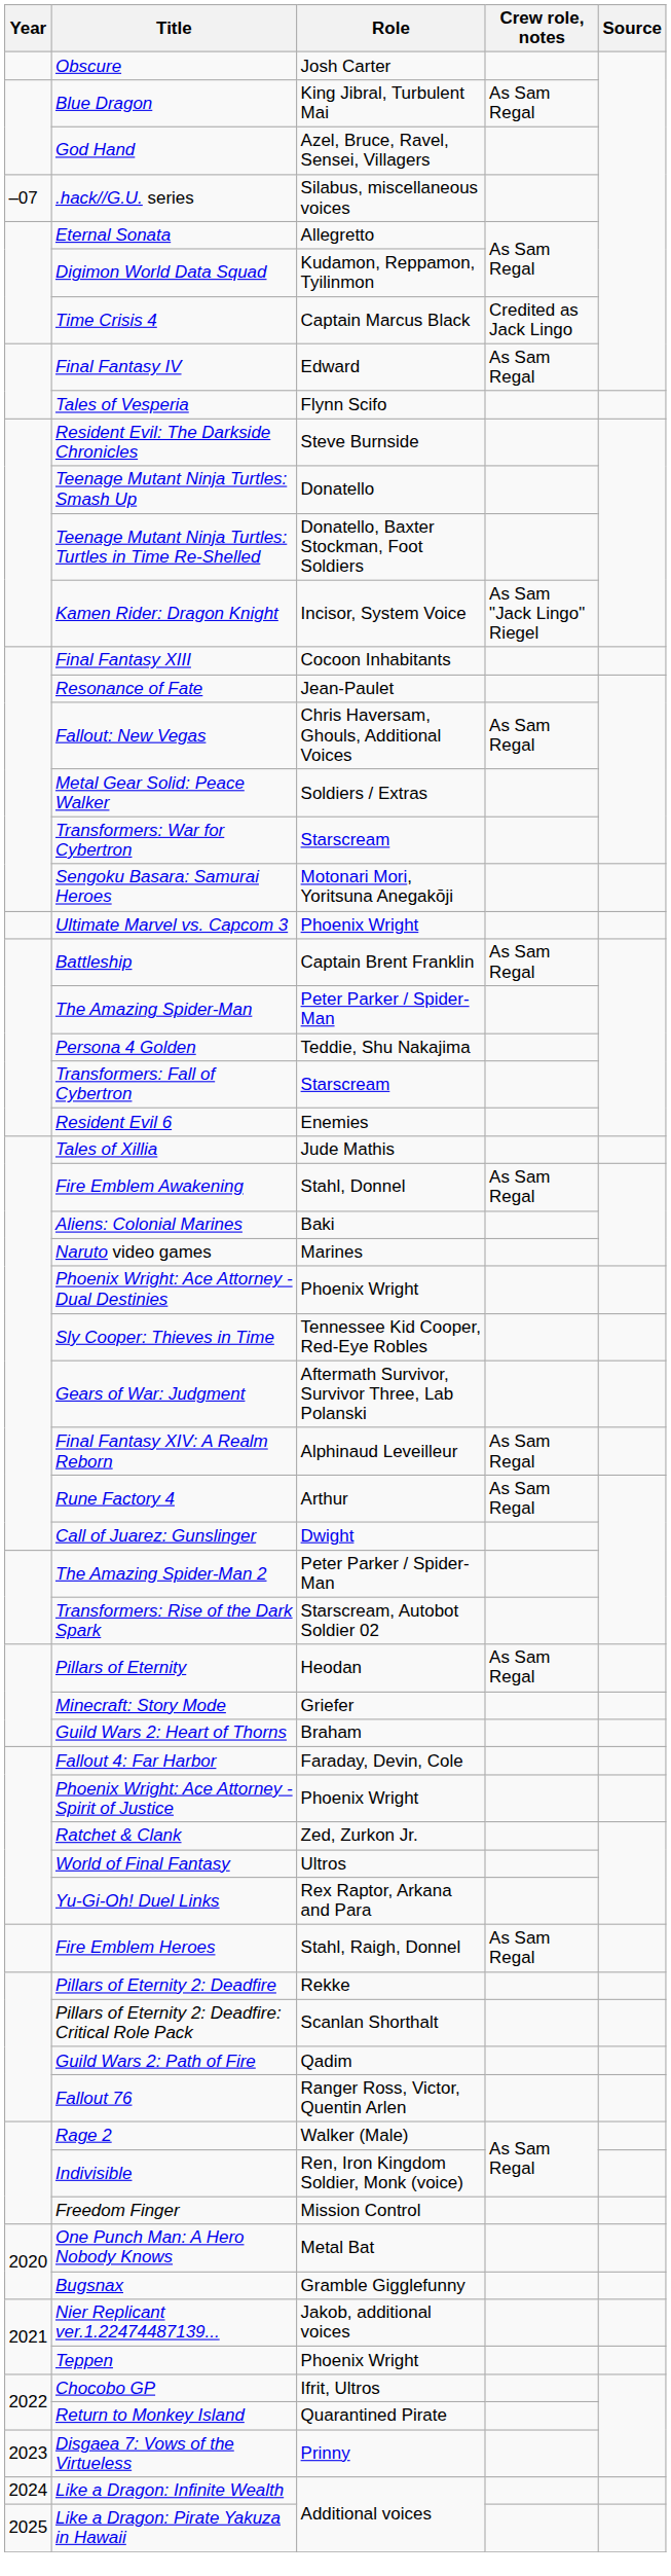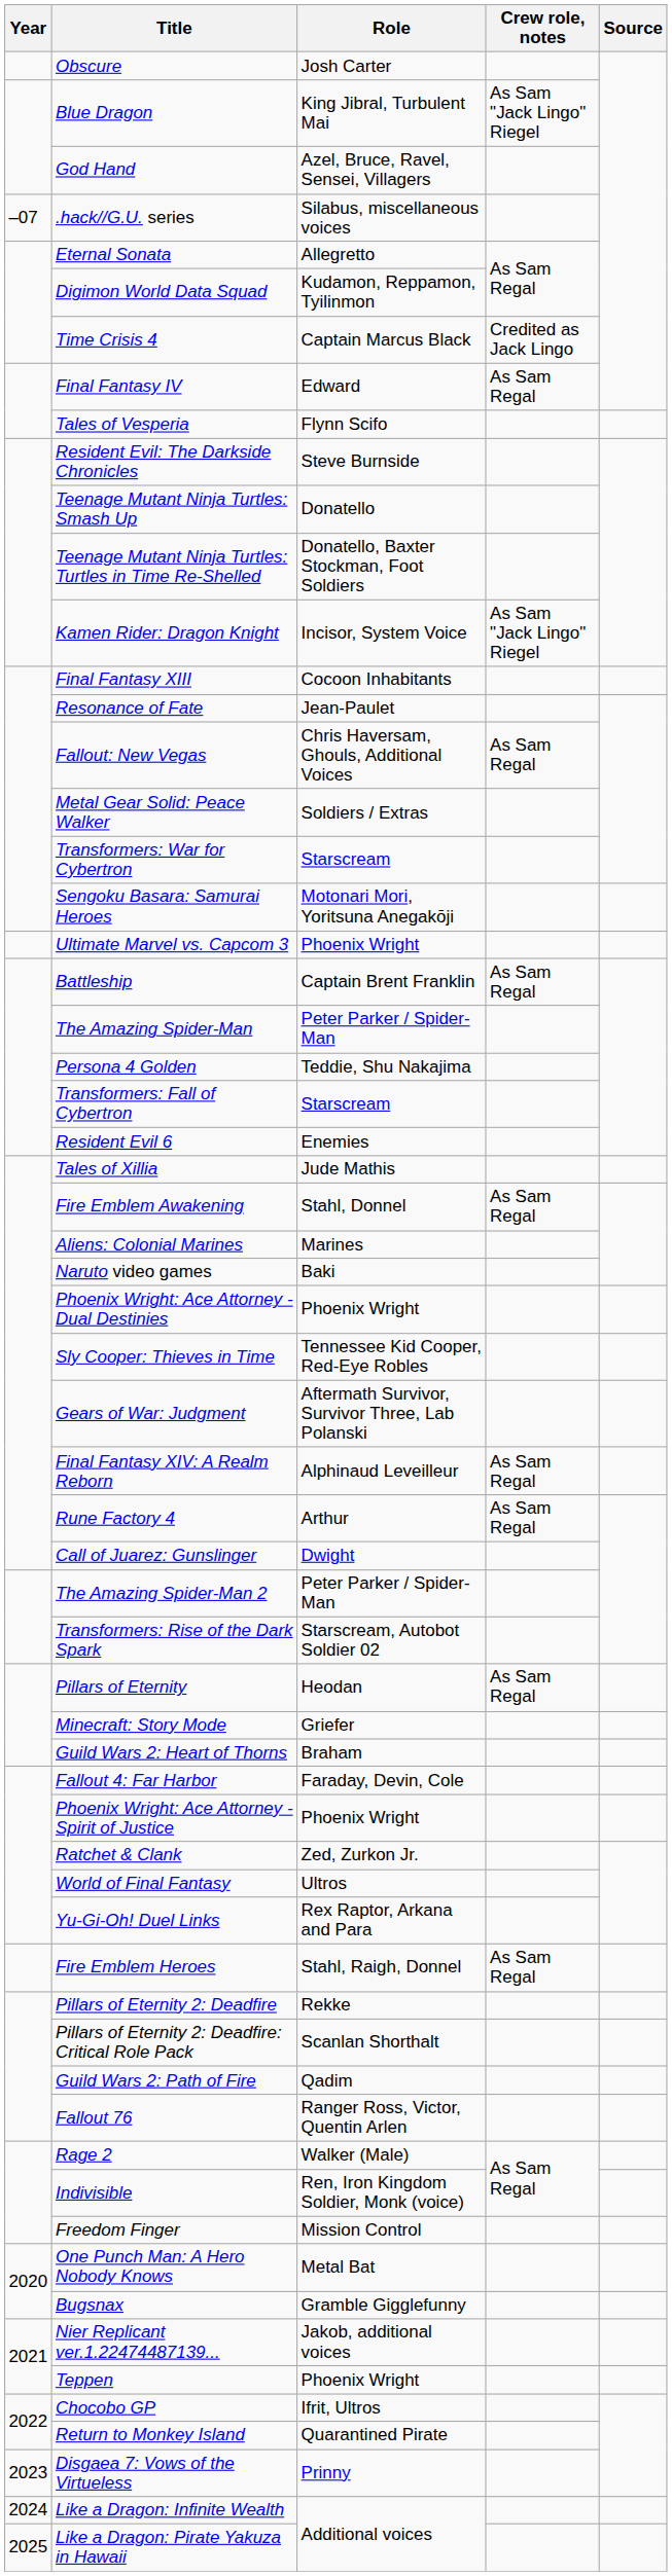 <table class="wikitable sortable plainrowheaders">
 <tr>
 <th>Year</th>
 <th>Title</th>
 <th>Role</th>
 <th class="unsortable">Crew role, notes</th>
 <th class="unsortable">Source</th>
 </tr>
 <tr>
 <td></td>
 <td><em><a href='#'>Obscure</a></em></td>
 <td>Josh Carter</td>
 <td></td>
 <td rowspan="8"></td>
 </tr>
 <tr>
 <td rowspan="2"></td>
 <td><em><a href='#'>Blue Dragon</a></em></td>
 <td>King Jibral, Turbulent Mai</td>
-<td>As Sam Regal</td>
+<td>As Sam "Jack Lingo" Riegel</td>
 </tr>
 <tr>
 <td><em><a href='#'>God Hand</a></em></td>
 <td>Azel, Bruce, Ravel, Sensei, Villagers</td>
 <td></td>
 </tr>
 <tr>
 <td>–07</td>
 <td><em><a href='#'>.hack//G.U.</a></em> series</td>
 <td>Silabus, miscellaneous voices</td>
 <td></td>
 </tr>
 <tr>
 <td rowspan="3"></td>
 <td><em><a href='#'>Eternal Sonata</a></em></td>
 <td>Allegretto</td>
 <td rowspan="2">As Sam Regal</td>
 </tr>
 <tr>
 <td><em><a href='#'>Digimon World Data Squad</a></em></td>
 <td>Kudamon, Reppamon, Tyilinmon</td>
 </tr>
 <tr>
 <td><em><a href='#'>Time Crisis 4</a></em></td>
 <td>Captain Marcus Black</td>
 <td>Credited as Jack Lingo</td>
 </tr>
 <tr>
 <td rowspan="2"></td>
 <td><em><a href='#'>Final Fantasy IV</a></em></td>
 <td>Edward</td>
 <td>As Sam Regal</td>
 </tr>
 <tr>
 <td><em><a href='#'>Tales of Vesperia</a></em></td>
 <td>Flynn Scifo</td>
 <td></td>
 <td></td>
 </tr>
 <tr>
 <td rowspan="4"></td>
 <td><em><a href='#'>Resident Evil: The Darkside Chronicles</a></em></td>
 <td>Steve Burnside</td>
 <td></td>
 <td rowspan="4"></td>
 </tr>
 <tr>
 <td><em><a href='#'>Teenage Mutant Ninja Turtles: Smash Up</a></em></td>
 <td>Donatello</td>
 <td></td>
 </tr>
 <tr>
 <td><em><a href='#'>Teenage Mutant Ninja Turtles: Turtles in Time Re-Shelled</a></em></td>
 <td>Donatello, Baxter Stockman, Foot Soldiers</td>
 <td></td>
 </tr>
 <tr>
 <td><em><a href='#'>Kamen Rider: Dragon Knight</a></em></td>
 <td>Incisor, System Voice</td>
 <td>As Sam "Jack Lingo" Riegel</td>
 </tr>
 <tr>
 <td rowspan="6"></td>
 <td><em><a href='#'>Final Fantasy XIII</a></em></td>
 <td>Cocoon Inhabitants</td>
 <td></td>
 <td></td>
 </tr>
 <tr>
 <td><em><a href='#'>Resonance of Fate</a></em></td>
 <td>Jean-Paulet</td>
 <td></td>
 <td rowspan="4"></td>
 </tr>
 <tr>
 <td><em><a href='#'>Fallout: New Vegas</a></em></td>
 <td>Chris Haversam, Ghouls, Additional Voices</td>
 <td>As Sam Regal</td>
 </tr>
 <tr>
 <td><em><a href='#'>Metal Gear Solid: Peace Walker</a></em></td>
 <td>Soldiers /  Extras</td>
 <td></td>
 </tr>
 <tr>
 <td><em><a href='#'>Transformers: War for Cybertron</a></em></td>
 <td><a href='#'>Starscream</a></td>
 <td></td>
 </tr>
 <tr>
 <td><em><a href='#'>Sengoku Basara: Samurai Heroes</a></em></td>
 <td><a href='#'>Motonari Mori</a>, Yoritsuna Anegakōji</td>
 <td></td>
 <td></td>
 </tr>
 <tr>
 <td></td>
 <td><em><a href='#'>Ultimate Marvel vs. Capcom 3</a></em></td>
 <td><a href='#'>Phoenix Wright</a></td>
 <td></td>
 <td></td>
 </tr>
 <tr>
 <td rowspan="5"></td>
 <td><em><a href='#'>Battleship</a></em></td>
 <td>Captain Brent Franklin</td>
 <td>As Sam Regal</td>
 <td rowspan="5"></td>
 </tr>
 <tr>
 <td><em><a href='#'>The Amazing Spider-Man</a></em></td>
 <td><a href='#'>Peter Parker / Spider-Man</a></td>
 <td></td>
 </tr>
 <tr>
 <td><em><a href='#'>Persona 4 Golden</a></em></td>
 <td>Teddie, Shu Nakajima</td>
 <td></td>
 </tr>
 <tr>
 <td><em><a href='#'>Transformers: Fall of Cybertron</a></em></td>
 <td><a href='#'>Starscream</a></td>
 <td></td>
 </tr>
 <tr>
 <td><em><a href='#'>Resident Evil 6</a></em></td>
 <td>Enemies</td>
 <td></td>
 </tr>
 <tr>
 <td rowspan="10"></td>
 <td><em><a href='#'>Tales of Xillia</a></em></td>
 <td>Jude Mathis</td>
 <td></td>
 <td></td>
 </tr>
 <tr>
 <td><em><a href='#'>Fire Emblem Awakening</a></em></td>
 <td>Stahl, Donnel</td>
 <td>As Sam Regal</td>
 <td rowspan="3"></td>
 </tr>
 <tr>
 <td><em><a href='#'>Aliens: Colonial Marines</a></em></td>
-<td>Baki</td>
+<td>Marines</td>
 <td></td>
 </tr>
 <tr>
 <td><em><a href='#'>Naruto</a></em> video games</td>
-<td>Marines</td>
+<td>Baki</td>
 <td></td>
 </tr>
 <tr>
 <td><em><a href='#'>Phoenix Wright: Ace Attorney - Dual Destinies</a></em></td>
 <td>Phoenix Wright</td>
 <td></td>
 <td></td>
 </tr>
 <tr>
 <td><em><a href='#'>Sly Cooper: Thieves in Time</a></em></td>
 <td>Tennessee Kid Cooper, Red-Eye Robles</td>
 <td></td>
 <td></td>
 </tr>
 <tr>
 <td><em><a href='#'>Gears of War: Judgment</a></em></td>
 <td>Aftermath Survivor, Survivor Three, Lab Polanski</td>
 <td></td>
 <td></td>
 </tr>
 <tr>
 <td><em><a href='#'>Final Fantasy XIV: A Realm Reborn</a></em></td>
 <td>Alphinaud Leveilleur</td>
 <td>As Sam Regal</td>
 <td></td>
 </tr>
 <tr>
 <td><em><a href='#'>Rune Factory 4</a></em></td>
 <td>Arthur</td>
 <td>As Sam Regal</td>
 <td rowspan="4"></td>
 </tr>
 <tr>
 <td><em><a href='#'>Call of Juarez: Gunslinger</a></em></td>
 <td><a href='#'>Dwight</a></td>
 <td></td>
 </tr>
 <tr>
 <td rowspan="2"></td>
 <td><em><a href='#'>The Amazing Spider-Man 2</a></em></td>
 <td>Peter Parker / Spider-Man</td>
 <td></td>
 </tr>
 <tr>
 <td><em><a href='#'>Transformers: Rise of the Dark Spark</a></em></td>
 <td>Starscream, Autobot Soldier 02</td>
 <td></td>
 </tr>
 <tr>
 <td rowspan="3"></td>
 <td><em><a href='#'>Pillars of Eternity</a></em></td>
 <td>Heodan</td>
 <td>As Sam Regal</td>
 <td></td>
 </tr>
 <tr>
 <td><em><a href='#'>Minecraft: Story Mode</a></em></td>
 <td>Griefer</td>
 <td></td>
 <td></td>
 </tr>
 <tr>
 <td><em><a href='#'>Guild Wars 2: Heart of Thorns</a></em></td>
 <td>Braham</td>
 <td></td>
 <td></td>
 </tr>
 <tr>
 <td rowspan="5"></td>
 <td><em><a href='#'>Fallout 4: Far Harbor</a></em></td>
 <td>Faraday, Devin, Cole</td>
 <td></td>
 <td></td>
 </tr>
 <tr>
 <td><em><a href='#'>Phoenix Wright: Ace Attorney - Spirit of Justice</a></em></td>
 <td>Phoenix Wright</td>
 <td></td>
 <td></td>
 </tr>
 <tr>
 <td><em><a href='#'>Ratchet & Clank</a></em></td>
 <td>Zed, Zurkon Jr.</td>
 <td></td>
 <td rowspan="3"></td>
 </tr>
 <tr>
 <td><em><a href='#'>World of Final Fantasy</a></em></td>
 <td>Ultros</td>
 <td></td>
 </tr>
 <tr>
 <td><em><a href='#'>Yu-Gi-Oh! Duel Links</a></em></td>
 <td>Rex Raptor, Arkana and Para</td>
 <td></td>
 </tr>
 <tr>
 <td></td>
 <td><em><a href='#'>Fire Emblem Heroes</a></em></td>
 <td>Stahl, Raigh, Donnel</td>
 <td>As Sam Regal</td>
 <td></td>
 </tr>
 <tr>
 <td rowspan="4"></td>
 <td><em><a href='#'>Pillars of Eternity 2: Deadfire</a></em></td>
 <td>Rekke</td>
 <td></td>
 <td></td>
 </tr>
 <tr>
 <td><em>Pillars of Eternity 2: Deadfire: Critical Role Pack</em></td>
 <td>Scanlan Shorthalt</td>
 <td></td>
 <td></td>
 </tr>
 <tr>
 <td><em><a href='#'>Guild Wars 2: Path of Fire</a></em></td>
 <td>Qadim</td>
 <td></td>
 <td></td>
 </tr>
 <tr>
 <td><em><a href='#'>Fallout 76</a></em></td>
 <td>Ranger Ross, Victor, Quentin Arlen</td>
 <td></td>
 <td></td>
 </tr>
 <tr>
 <td rowspan="3"></td>
 <td><em><a href='#'>Rage 2</a></em></td>
 <td>Walker (Male)</td>
 <td rowspan="2">As Sam Regal</td>
 <td></td>
 </tr>
 <tr>
 <td><em><a href='#'>Indivisible</a></em></td>
 <td>Ren, Iron Kingdom Soldier, Monk (voice)</td>
 <td></td>
 </tr>
 <tr>
 <td><em>Freedom Finger</em></td>
 <td>Mission Control</td>
 <td></td>
 <td></td>
 </tr>
 <tr>
 <td rowspan="2">2020</td>
 <td><em><a href='#'>One Punch Man: A Hero Nobody Knows</a></em></td>
 <td>Metal Bat</td>
 <td></td>
 <td></td>
 </tr>
 <tr>
 <td><em><a href='#'>Bugsnax</a></em></td>
 <td>Gramble Gigglefunny</td>
 <td></td>
 <td></td>
 </tr>
 <tr>
 <td rowspan="2">2021</td>
 <td><em><a href='#'>Nier Replicant ver.1.22474487139...</a></em></td>
 <td>Jakob, additional voices</td>
 <td></td>
 <td></td>
 </tr>
 <tr>
 <td><em><a href='#'>Teppen</a></em></td>
 <td>Phoenix Wright</td>
 <td></td>
 <td></td>
 </tr>
 <tr>
 <td rowspan="2">2022</td>
 <td><em><a href='#'>Chocobo GP</a></em></td>
 <td>Ifrit, Ultros</td>
 <td></td>
 <td rowspan="3"></td>
 </tr>
 <tr>
 <td><em><a href='#'>Return to Monkey Island</a></em></td>
 <td>Quarantined Pirate</td>
 <td></td>
 </tr>
 <tr>
 <td rowspan="1">2023</td>
 <td><em><a href='#'>Disgaea 7: Vows of the Virtueless</a></em></td>
 <td><a href='#'>Prinny</a></td>
 <td></td>
 </tr>
 <tr>
 <td rowspan="1">2024</td>
 <td><em><a href='#'>Like a Dragon: Infinite Wealth</a></em></td>
 <td rowspan="2">Additional voices</td>
 <td></td>
 <td></td>
 </tr>
 <tr>
 <td>2025</td>
 <td><em><a href='#'>Like a Dragon: Pirate Yakuza in Hawaii</a></em></td>
 <td></td>
 <td></td>
 </tr>
 </table>
